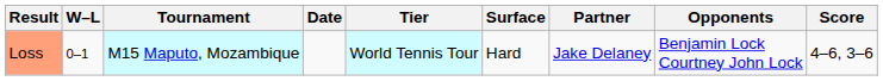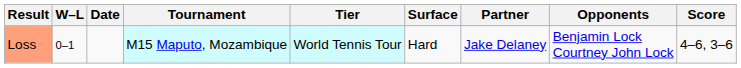 <table class="sortable wikitable">
 <tr>
 <th>Result</th>
 <th class="unsortable">W–L</th>
+<th>Date</th>
 <th>Tournament</th>
-<th>Date</th>
 <th>Tier</th>
 <th>Surface</th>
 <th>Partner</th>
 <th>Opponents</th>
 <th class="unsortable">Score</th>
 </tr>
 <tr>
 <td bgcolor=FFA07A>Loss</td>
 <td><small>0–1</small></td>
+<td></td>
 <td style="background:#cffcff;">M15 <a href='#'>Maputo</a>, Mozambique</td>
-<td></td>
 <td style="background:#cffcff;">World Tennis Tour</td>
 <td>Hard</td>
 <td> <a href='#'>Jake Delaney</a></td>
 <td> <a href='#'>Benjamin Lock</a><br> <a href='#'>Courtney John Lock</a></td>
 <td>4–6, 3–6</td>
 </tr>
 </table>
